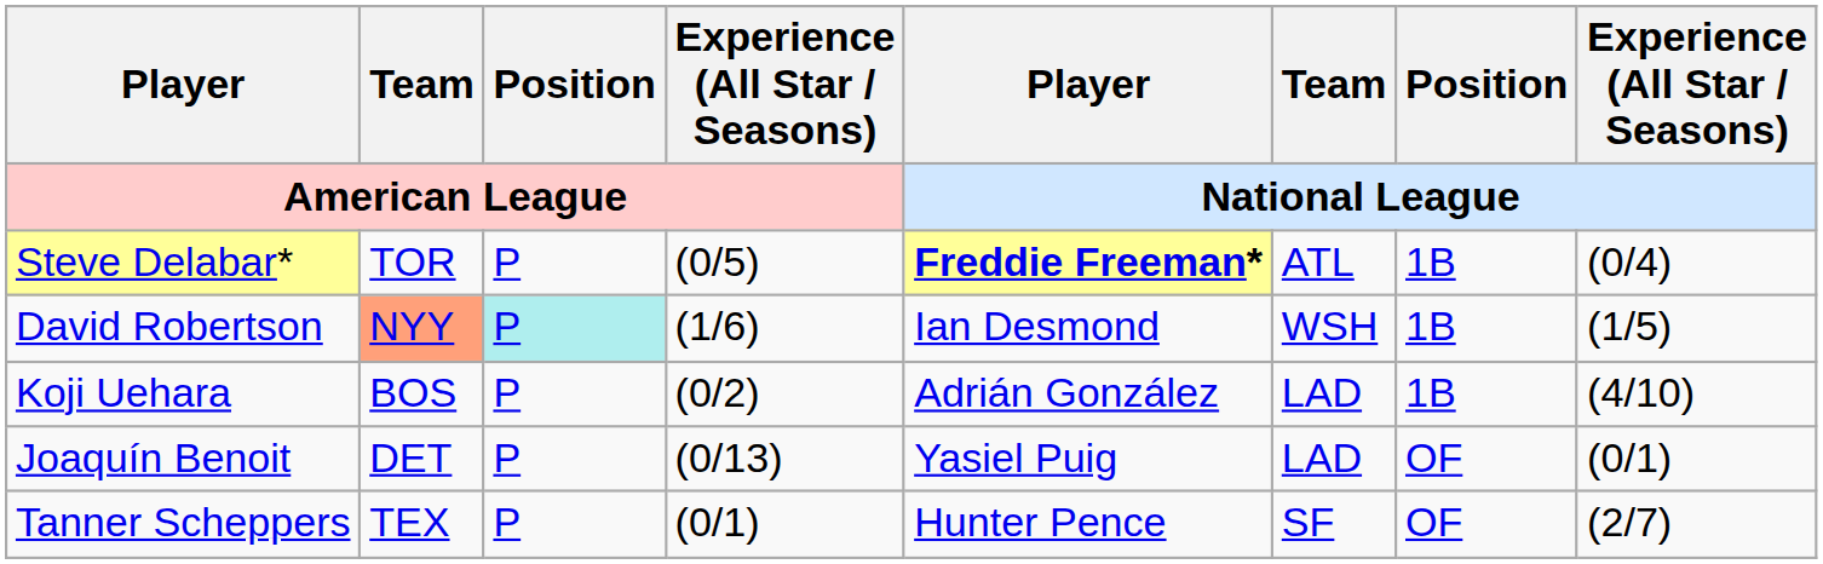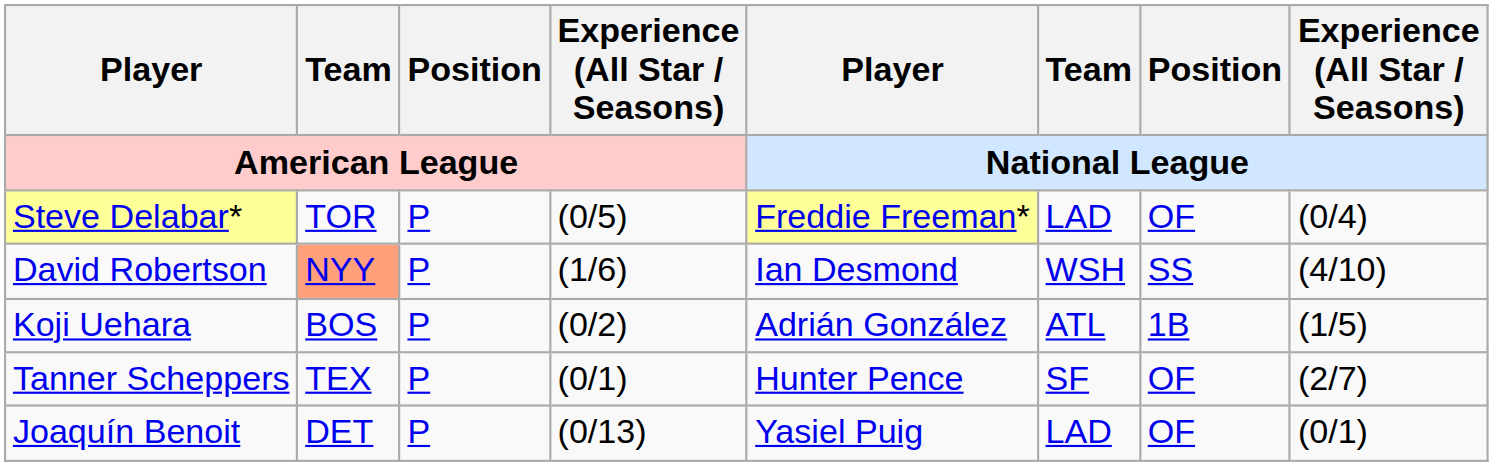 <table class="wikitable">
 <tr>
 <th>Player</th>
 <th>Team</th>
 <th>Position</th>
 <th>Experience<br>(All Star / <br>Seasons)</th>
 <th>Player</th>
 <th>Team</th>
 <th>Position</th>
 <th>Experience<br>(All Star / <br>Seasons)</th>
 </tr>
 <tr>
 <th colspan="4" style="background:#fcc;">American League</th>
 <th colspan="4" style="background:#d0e7ff;">National League</th>
 </tr>
 <tr>
 <td style="background:#FFFF99"><a href='#'>Steve Delabar</a>*</td>
 <td><a href='#'>TOR</a></td>
 <td><a href='#'>P</a></td>
 <td>(0/5)</td>
-<td style="background:#FFFF99"><strong><a href='#'>Freddie Freeman</a>*</strong></td>
-<td><a href='#'>ATL</a></td>
-<td><a href='#'>1B</a></td>
+<td style="background:#FFFF99"><a href='#'>Freddie Freeman</a>*</td>
+<td><a href='#'>LAD</a></td>
+<td><a href='#'>OF</a></td>
 <td>(0/4)</td>
 </tr>
 <tr>
 <td><a href='#'>David Robertson</a></td>
 <td style="background: lightsalmon;"><a href='#'>NYY</a></td>
-<td style="background: paleturquoise;"><a href='#'>P</a></td>
+<td><a href='#'>P</a></td>
 <td>(1/6)</td>
 <td><a href='#'>Ian Desmond</a></td>
 <td><a href='#'>WSH</a></td>
-<td><a href='#'>1B</a></td>
-<td>(1/5)</td>
+<td><a href='#'>SS</a></td>
+<td>(4/10)</td>
 </tr>
 <tr>
 <td><a href='#'>Koji Uehara</a></td>
 <td><a href='#'>BOS</a></td>
 <td><a href='#'>P</a></td>
 <td>(0/2)</td>
 <td><a href='#'>Adrián González</a></td>
-<td><a href='#'>LAD</a></td>
+<td><a href='#'>ATL</a></td>
 <td><a href='#'>1B</a></td>
-<td>(4/10)</td>
+<td>(1/5)</td>
+</tr>
+<tr>
+<td><a href='#'>Tanner Scheppers</a></td>
+<td><a href='#'>TEX</a></td>
+<td><a href='#'>P</a></td>
+<td>(0/1)</td>
+<td><a href='#'>Hunter Pence</a></td>
+<td><a href='#'>SF</a></td>
+<td><a href='#'>OF</a></td>
+<td>(2/7)</td>
 </tr>
 <tr>
 <td><a href='#'>Joaquín Benoit</a></td>
 <td><a href='#'>DET</a></td>
 <td><a href='#'>P</a></td>
 <td>(0/13)</td>
 <td><a href='#'>Yasiel Puig</a></td>
 <td><a href='#'>LAD</a></td>
 <td><a href='#'>OF</a></td>
 <td>(0/1)</td>
 </tr>
-<tr>
-<td><a href='#'>Tanner Scheppers</a></td>
-<td><a href='#'>TEX</a></td>
-<td><a href='#'>P</a></td>
-<td>(0/1)</td>
-<td><a href='#'>Hunter Pence</a></td>
-<td><a href='#'>SF</a></td>
-<td><a href='#'>OF</a></td>
-<td>(2/7)</td>
-</tr>
 </table>
